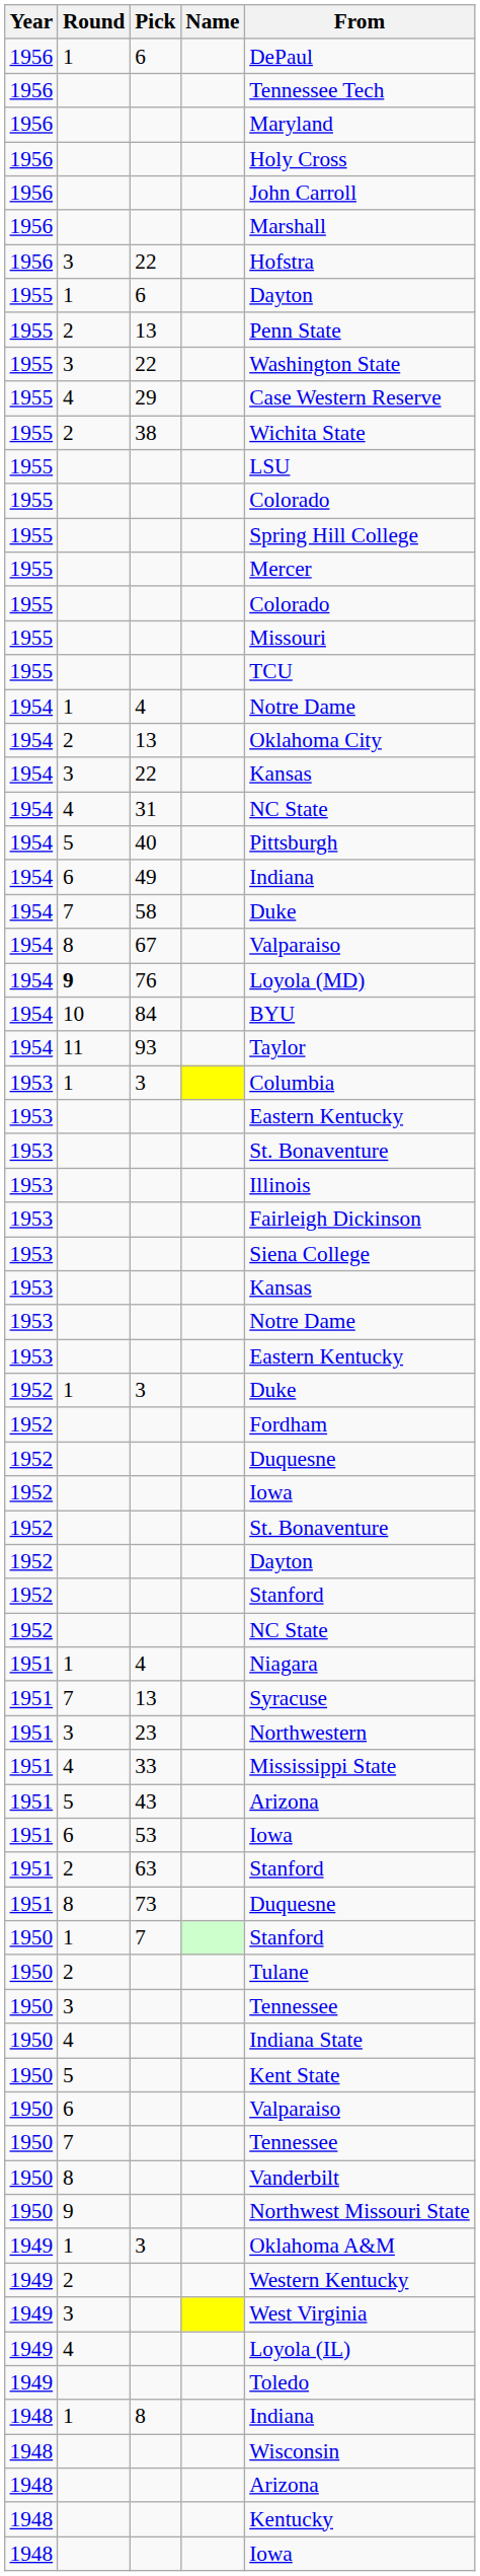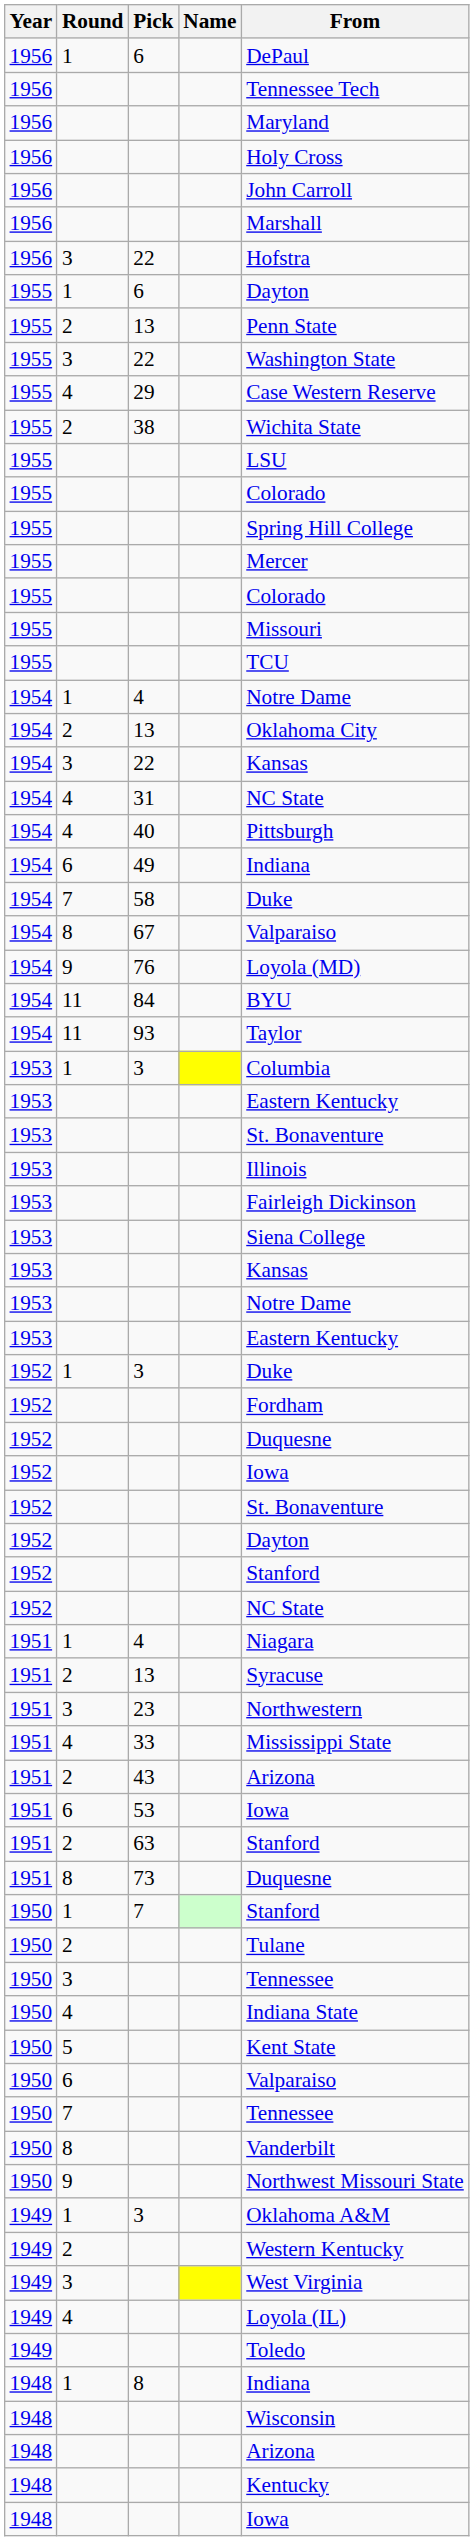 <table class="wikitable sortable">
 <tr>
 <th>Year</th>
 <th>Round</th>
 <th>Pick</th>
 <th>Name</th>
 <th>From</th>
 </tr>
 <tr>
 <td><a href='#'>1956</a></td>
 <td>1</td>
 <td>6</td>
 <td></td>
 <td><a href='#'>DePaul</a></td>
 </tr>
 <tr>
 <td><a href='#'>1956</a></td>
 <td></td>
 <td></td>
 <td></td>
 <td><a href='#'>Tennessee Tech</a></td>
 </tr>
 <tr>
 <td><a href='#'>1956</a></td>
 <td></td>
 <td></td>
 <td></td>
 <td><a href='#'>Maryland</a></td>
 </tr>
 <tr>
 <td><a href='#'>1956</a></td>
 <td></td>
 <td></td>
 <td></td>
 <td><a href='#'>Holy Cross</a></td>
 </tr>
 <tr>
 <td><a href='#'>1956</a></td>
 <td></td>
 <td></td>
 <td></td>
 <td><a href='#'>John Carroll</a></td>
 </tr>
 <tr>
 <td><a href='#'>1956</a></td>
 <td></td>
 <td></td>
 <td></td>
 <td><a href='#'>Marshall</a></td>
 </tr>
 <tr>
 <td><a href='#'>1956</a></td>
 <td>3</td>
 <td>22</td>
 <td></td>
 <td><a href='#'>Hofstra</a></td>
 </tr>
 <tr>
 <td><a href='#'>1955</a></td>
 <td>1</td>
 <td>6</td>
 <td></td>
 <td><a href='#'>Dayton</a></td>
 </tr>
 <tr>
 <td><a href='#'>1955</a></td>
 <td>2</td>
 <td>13</td>
 <td></td>
 <td><a href='#'>Penn State</a></td>
 </tr>
 <tr>
 <td><a href='#'>1955</a></td>
 <td>3</td>
 <td>22</td>
 <td></td>
 <td><a href='#'>Washington State</a></td>
 </tr>
 <tr>
 <td><a href='#'>1955</a></td>
 <td>4</td>
 <td>29</td>
 <td></td>
 <td><a href='#'>Case Western Reserve</a></td>
 </tr>
 <tr>
 <td><a href='#'>1955</a></td>
 <td>2</td>
 <td>38</td>
 <td></td>
 <td><a href='#'>Wichita State</a></td>
 </tr>
 <tr>
 <td><a href='#'>1955</a></td>
 <td></td>
 <td></td>
 <td></td>
 <td><a href='#'>LSU</a></td>
 </tr>
 <tr>
 <td><a href='#'>1955</a></td>
 <td></td>
 <td></td>
 <td></td>
 <td><a href='#'>Colorado</a></td>
 </tr>
 <tr>
 <td><a href='#'>1955</a></td>
 <td></td>
 <td></td>
 <td></td>
 <td><a href='#'>Spring Hill College</a></td>
 </tr>
 <tr>
 <td><a href='#'>1955</a></td>
 <td></td>
 <td></td>
 <td></td>
 <td><a href='#'>Mercer</a></td>
 </tr>
 <tr>
 <td><a href='#'>1955</a></td>
 <td></td>
 <td></td>
 <td></td>
 <td><a href='#'>Colorado</a></td>
 </tr>
 <tr>
 <td><a href='#'>1955</a></td>
 <td></td>
 <td></td>
 <td></td>
 <td><a href='#'>Missouri</a></td>
 </tr>
 <tr>
 <td><a href='#'>1955</a></td>
 <td></td>
 <td></td>
 <td></td>
 <td><a href='#'>TCU</a></td>
 </tr>
 <tr>
 <td><a href='#'>1954</a></td>
 <td>1</td>
 <td>4</td>
 <td></td>
 <td><a href='#'>Notre Dame</a></td>
 </tr>
 <tr>
 <td><a href='#'>1954</a></td>
 <td>2</td>
 <td>13</td>
 <td></td>
 <td><a href='#'>Oklahoma City</a></td>
 </tr>
 <tr>
 <td><a href='#'>1954</a></td>
 <td>3</td>
 <td>22</td>
 <td></td>
 <td><a href='#'>Kansas</a></td>
 </tr>
 <tr>
 <td><a href='#'>1954</a></td>
 <td>4</td>
 <td>31</td>
 <td></td>
 <td><a href='#'>NC State</a></td>
 </tr>
 <tr>
 <td><a href='#'>1954</a></td>
-<td>5</td>
+<td>4</td>
 <td>40</td>
 <td></td>
 <td><a href='#'>Pittsburgh</a></td>
 </tr>
 <tr>
 <td><a href='#'>1954</a></td>
 <td>6</td>
 <td>49</td>
 <td></td>
 <td><a href='#'>Indiana</a></td>
 </tr>
 <tr>
 <td><a href='#'>1954</a></td>
 <td>7</td>
 <td>58</td>
 <td></td>
 <td><a href='#'>Duke</a></td>
 </tr>
 <tr>
 <td><a href='#'>1954</a></td>
 <td>8</td>
 <td>67</td>
 <td></td>
 <td><a href='#'>Valparaiso</a></td>
 </tr>
 <tr>
 <td><a href='#'>1954</a></td>
-<td><strong>9</strong></td>
+<td>9</td>
 <td>76</td>
 <td></td>
 <td><a href='#'>Loyola (MD)</a></td>
 </tr>
 <tr>
 <td><a href='#'>1954</a></td>
-<td>10</td>
+<td>11</td>
 <td>84</td>
 <td></td>
 <td><a href='#'>BYU</a></td>
 </tr>
 <tr>
 <td><a href='#'>1954</a></td>
 <td>11</td>
 <td>93</td>
 <td></td>
 <td><a href='#'>Taylor</a></td>
 </tr>
 <tr>
 <td><a href='#'>1953</a></td>
 <td>1</td>
 <td>3</td>
 <td bgcolor="#FFFF00"></td>
 <td><a href='#'>Columbia</a></td>
 </tr>
 <tr>
 <td><a href='#'>1953</a></td>
 <td></td>
 <td></td>
 <td></td>
 <td><a href='#'>Eastern Kentucky</a></td>
 </tr>
 <tr>
 <td><a href='#'>1953</a></td>
 <td></td>
 <td></td>
 <td></td>
 <td><a href='#'>St. Bonaventure</a></td>
 </tr>
 <tr>
 <td><a href='#'>1953</a></td>
 <td></td>
 <td></td>
 <td></td>
 <td><a href='#'>Illinois</a></td>
 </tr>
 <tr>
 <td><a href='#'>1953</a></td>
 <td></td>
 <td></td>
 <td></td>
 <td><a href='#'>Fairleigh Dickinson</a></td>
 </tr>
 <tr>
 <td><a href='#'>1953</a></td>
 <td></td>
 <td></td>
 <td></td>
 <td><a href='#'>Siena College</a></td>
 </tr>
 <tr>
 <td><a href='#'>1953</a></td>
 <td></td>
 <td></td>
 <td></td>
 <td><a href='#'>Kansas</a></td>
 </tr>
 <tr>
 <td><a href='#'>1953</a></td>
 <td></td>
 <td></td>
 <td></td>
 <td><a href='#'>Notre Dame</a></td>
 </tr>
 <tr>
 <td><a href='#'>1953</a></td>
 <td></td>
 <td></td>
 <td></td>
 <td><a href='#'>Eastern Kentucky</a></td>
 </tr>
 <tr>
 <td><a href='#'>1952</a></td>
 <td>1</td>
 <td>3</td>
 <td></td>
 <td><a href='#'>Duke</a></td>
 </tr>
 <tr>
 <td><a href='#'>1952</a></td>
 <td></td>
 <td></td>
 <td></td>
 <td><a href='#'>Fordham</a></td>
 </tr>
 <tr>
 <td><a href='#'>1952</a></td>
 <td></td>
 <td></td>
 <td></td>
 <td><a href='#'>Duquesne</a></td>
 </tr>
 <tr>
 <td><a href='#'>1952</a></td>
 <td></td>
 <td></td>
 <td></td>
 <td><a href='#'>Iowa</a></td>
 </tr>
 <tr>
 <td><a href='#'>1952</a></td>
 <td></td>
 <td></td>
 <td></td>
 <td><a href='#'>St. Bonaventure</a></td>
 </tr>
 <tr>
 <td><a href='#'>1952</a></td>
 <td></td>
 <td></td>
 <td></td>
 <td><a href='#'>Dayton</a></td>
 </tr>
 <tr>
 <td><a href='#'>1952</a></td>
 <td></td>
 <td></td>
 <td></td>
 <td><a href='#'>Stanford</a></td>
 </tr>
 <tr>
 <td><a href='#'>1952</a></td>
 <td></td>
 <td></td>
 <td></td>
 <td><a href='#'>NC State</a></td>
 </tr>
 <tr>
 <td><a href='#'>1951</a></td>
 <td>1</td>
 <td>4</td>
 <td></td>
 <td><a href='#'>Niagara</a></td>
 </tr>
 <tr>
 <td><a href='#'>1951</a></td>
-<td>7</td>
+<td>2</td>
 <td>13</td>
 <td></td>
 <td><a href='#'>Syracuse</a></td>
 </tr>
 <tr>
 <td><a href='#'>1951</a></td>
 <td>3</td>
 <td>23</td>
 <td></td>
 <td><a href='#'>Northwestern</a></td>
 </tr>
 <tr>
 <td><a href='#'>1951</a></td>
 <td>4</td>
 <td>33</td>
 <td></td>
 <td><a href='#'>Mississippi State</a></td>
 </tr>
 <tr>
 <td><a href='#'>1951</a></td>
-<td>5</td>
+<td>2</td>
 <td>43</td>
 <td></td>
 <td><a href='#'>Arizona</a></td>
 </tr>
 <tr>
 <td><a href='#'>1951</a></td>
 <td>6</td>
 <td>53</td>
 <td></td>
 <td><a href='#'>Iowa</a></td>
 </tr>
 <tr>
 <td><a href='#'>1951</a></td>
 <td>2</td>
 <td>63</td>
 <td></td>
 <td><a href='#'>Stanford</a></td>
 </tr>
 <tr>
 <td><a href='#'>1951</a></td>
 <td>8</td>
 <td>73</td>
 <td></td>
 <td><a href='#'>Duquesne</a></td>
 </tr>
 <tr>
 <td><a href='#'>1950</a></td>
 <td>1</td>
 <td>7</td>
 <td bgcolor="#CCFFCC"></td>
 <td><a href='#'>Stanford</a></td>
 </tr>
 <tr>
 <td><a href='#'>1950</a></td>
 <td>2</td>
 <td></td>
 <td></td>
 <td><a href='#'>Tulane</a></td>
 </tr>
 <tr>
 <td><a href='#'>1950</a></td>
 <td>3</td>
 <td></td>
 <td></td>
 <td><a href='#'>Tennessee</a></td>
 </tr>
 <tr>
 <td><a href='#'>1950</a></td>
 <td>4</td>
 <td></td>
 <td></td>
 <td><a href='#'>Indiana State</a></td>
 </tr>
 <tr>
 <td><a href='#'>1950</a></td>
 <td>5</td>
 <td></td>
 <td></td>
 <td><a href='#'>Kent State</a></td>
 </tr>
 <tr>
 <td><a href='#'>1950</a></td>
 <td>6</td>
 <td></td>
 <td></td>
 <td><a href='#'>Valparaiso</a></td>
 </tr>
 <tr>
 <td><a href='#'>1950</a></td>
 <td>7</td>
 <td></td>
 <td></td>
 <td><a href='#'>Tennessee</a></td>
 </tr>
 <tr>
 <td><a href='#'>1950</a></td>
 <td>8</td>
 <td></td>
 <td></td>
 <td><a href='#'>Vanderbilt</a></td>
 </tr>
 <tr>
 <td><a href='#'>1950</a></td>
 <td>9</td>
 <td></td>
 <td></td>
 <td><a href='#'>Northwest Missouri State</a></td>
 </tr>
 <tr>
 <td><a href='#'>1949</a></td>
 <td>1</td>
 <td>3</td>
 <td></td>
 <td><a href='#'>Oklahoma A&M</a></td>
 </tr>
 <tr>
 <td><a href='#'>1949</a></td>
 <td>2</td>
 <td></td>
 <td></td>
 <td><a href='#'>Western Kentucky</a></td>
 </tr>
 <tr>
 <td><a href='#'>1949</a></td>
 <td>3</td>
 <td></td>
 <td bgcolor="#FFFF00"></td>
 <td><a href='#'>West Virginia</a></td>
 </tr>
 <tr>
 <td><a href='#'>1949</a></td>
 <td>4</td>
 <td></td>
 <td></td>
 <td><a href='#'>Loyola (IL)</a></td>
 </tr>
 <tr>
 <td><a href='#'>1949</a></td>
 <td></td>
 <td></td>
 <td></td>
 <td><a href='#'>Toledo</a></td>
 </tr>
 <tr>
 <td><a href='#'>1948</a></td>
 <td>1</td>
 <td>8</td>
 <td></td>
 <td><a href='#'>Indiana</a></td>
 </tr>
 <tr>
 <td><a href='#'>1948</a></td>
 <td></td>
 <td></td>
 <td></td>
 <td><a href='#'>Wisconsin</a></td>
 </tr>
 <tr>
 <td><a href='#'>1948</a></td>
 <td></td>
 <td></td>
 <td></td>
 <td><a href='#'>Arizona</a></td>
 </tr>
 <tr>
 <td><a href='#'>1948</a></td>
 <td></td>
 <td></td>
 <td></td>
 <td><a href='#'>Kentucky</a></td>
 </tr>
 <tr>
 <td><a href='#'>1948</a></td>
 <td></td>
 <td></td>
 <td></td>
 <td><a href='#'>Iowa</a></td>
 </tr>
 </table>
